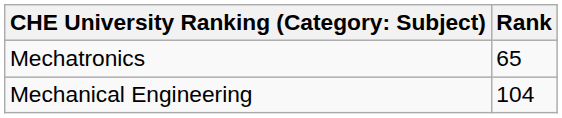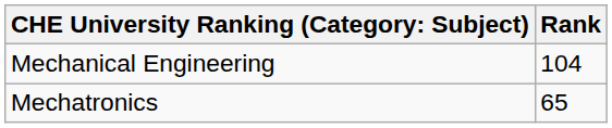 <table class="wikitable">
 <tr>
 <th>CHE University Ranking (Category: Subject)</th>
 <th>Rank</th>
 </tr>
 <tr>
+<td>Mechanical Engineering</td>
+<td>104</td>
+</tr>
+<tr>
 <td>Mechatronics</td>
 <td>65</td>
 </tr>
-<tr>
-<td>Mechanical Engineering</td>
-<td>104</td>
-</tr>
 </table>
